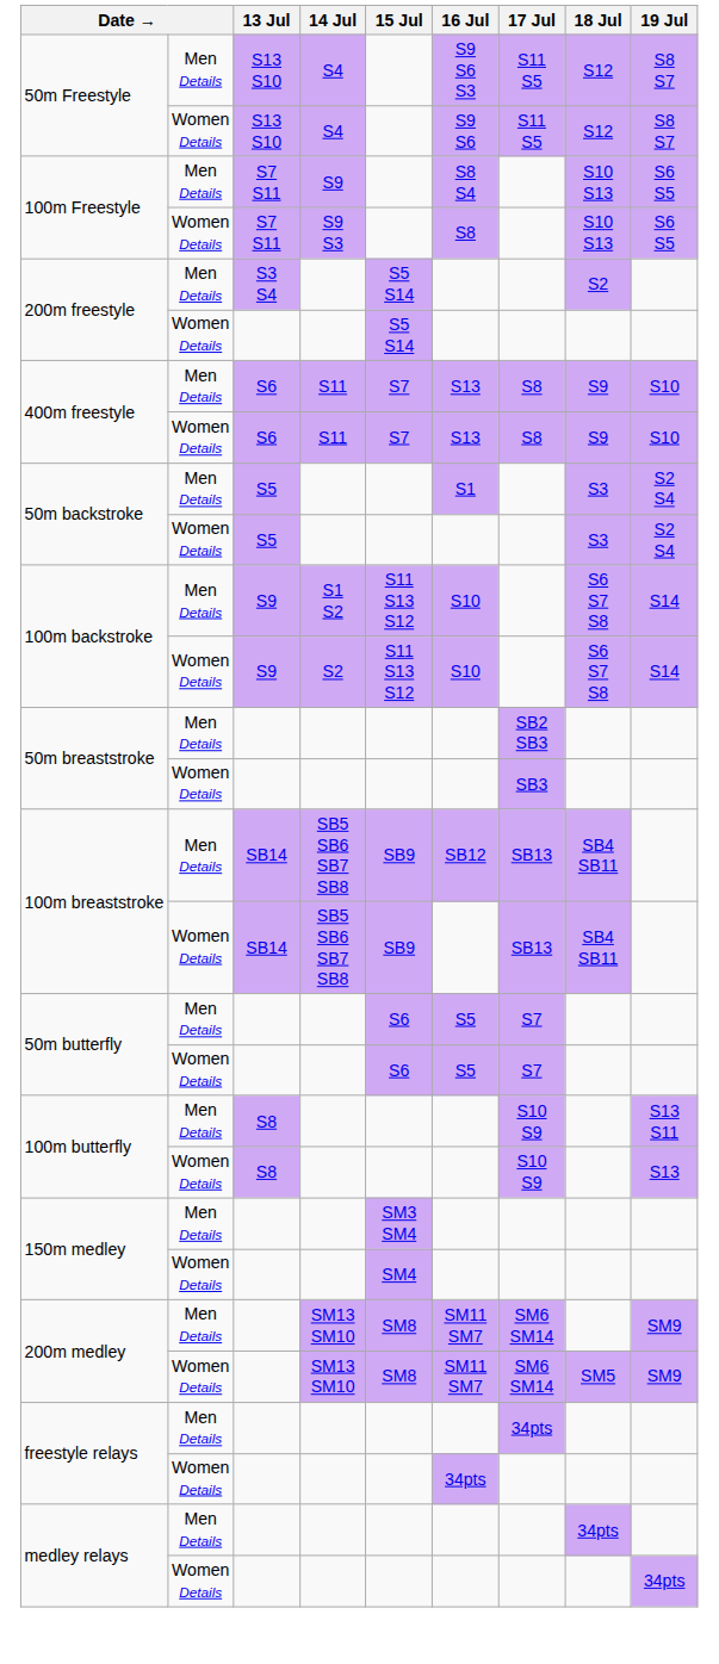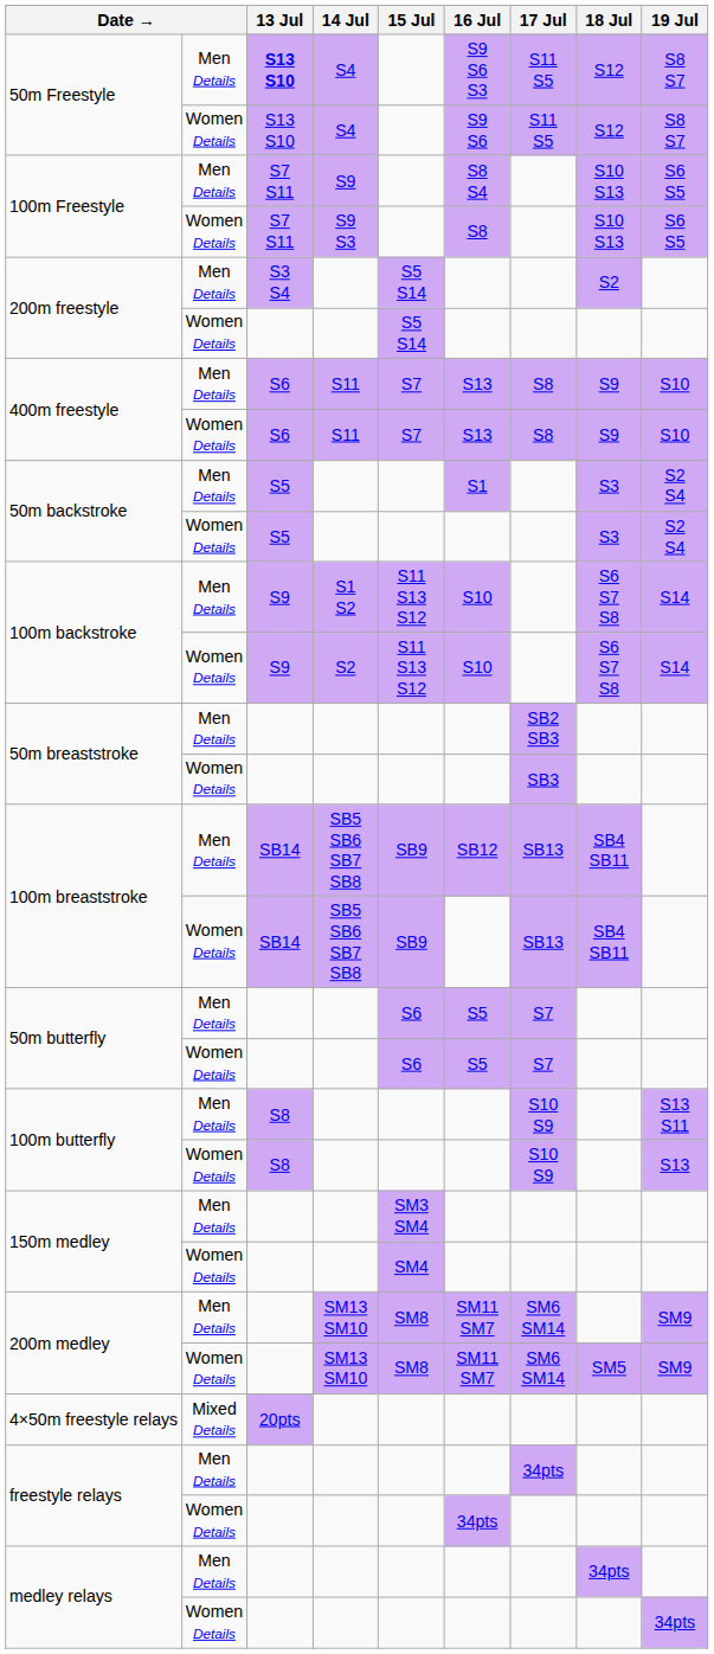 <table class="wikitable" style="margin:0.5em auto; font-size:90%; line-height:1.25em;">
 <tr align="center">
 <th colspan="2">Date →</th>
 <th width="50px">13 Jul</th>
 <th width="50px">14 Jul</th>
 <th width="50px">15 Jul</th>
 <th width="50px">16 Jul</th>
 <th width="50px">17 Jul</th>
 <th width="50px">18 Jul</th>
 <th width="50px">19 Jul</th>
 </tr>
 <tr align="center">
 <td align="left" rowspan="2">50m Freestyle</td>
 <td>Men<br><small><em><a href='#'>Details</a></em></small></td>
-<td bgcolor="#D0A9F5"><a href='#'>S13</a><br><a href='#'>S10</a></td>
+<td bgcolor="#D0A9F5"><strong><a href='#'>S13</a><br><a href='#'>S10</a></strong></td>
 <td bgcolor="#D0A9F5"><a href='#'>S4</a></td>
 <td></td>
 <td bgcolor="#D0A9F5"><a href='#'>S9</a><br><a href='#'>S6</a><br><a href='#'>S3</a></td>
 <td bgcolor="#D0A9F5"><a href='#'>S11</a><br><a href='#'>S5</a></td>
 <td bgcolor="#D0A9F5"><a href='#'>S12</a></td>
 <td bgcolor="#D0A9F5"><a href='#'>S8</a><br><a href='#'>S7</a></td>
 </tr>
 <tr align="center">
 <td>Women<br><small><em><a href='#'>Details</a></em></small></td>
 <td bgcolor="#D0A9F5"><a href='#'>S13</a><br><a href='#'>S10</a></td>
 <td bgcolor="#D0A9F5"><a href='#'>S4</a></td>
 <td></td>
 <td bgcolor="#D0A9F5"><a href='#'>S9</a><br><a href='#'>S6</a></td>
 <td bgcolor="#D0A9F5"><a href='#'>S11</a><br><a href='#'>S5</a></td>
 <td bgcolor="#D0A9F5"><a href='#'>S12</a></td>
 <td bgcolor="#D0A9F5"><a href='#'>S8</a><br><a href='#'>S7</a></td>
 </tr>
 <tr align="center">
 <td align="left" rowspan="2">100m Freestyle</td>
 <td>Men<br><small><em><a href='#'>Details</a></em></small></td>
 <td bgcolor="#D0A9F5"><a href='#'>S7</a><br><a href='#'>S11</a></td>
 <td bgcolor="#D0A9F5"><a href='#'>S9</a></td>
 <td></td>
 <td bgcolor="#D0A9F5"><a href='#'>S8</a><br><a href='#'>S4</a></td>
 <td></td>
 <td bgcolor="#D0A9F5"><a href='#'>S10</a><br><a href='#'>S13</a></td>
 <td bgcolor="#D0A9F5"><a href='#'>S6</a><br><a href='#'>S5</a></td>
 </tr>
 <tr align="center">
 <td>Women<br><small><em><a href='#'>Details</a></em></small></td>
 <td bgcolor="#D0A9F5"><a href='#'>S7</a><br><a href='#'>S11</a></td>
 <td bgcolor="#D0A9F5"><a href='#'>S9</a><br><a href='#'>S3</a></td>
 <td></td>
 <td bgcolor="#D0A9F5"><a href='#'>S8</a></td>
 <td></td>
 <td bgcolor="#D0A9F5"><a href='#'>S10</a><br><a href='#'>S13</a></td>
 <td bgcolor="#D0A9F5"><a href='#'>S6</a><br><a href='#'>S5</a></td>
 </tr>
 <tr align="center">
 <td align="left" rowspan="2">200m freestyle</td>
 <td>Men<br><small><em><a href='#'>Details</a></em></small></td>
 <td bgcolor="#D0A9F5"><a href='#'>S3</a><br><a href='#'>S4</a></td>
 <td></td>
 <td bgcolor="#D0A9F5"><a href='#'>S5</a><br><a href='#'>S14</a></td>
 <td></td>
 <td></td>
 <td bgcolor="#D0A9F5"><a href='#'>S2</a></td>
 <td></td>
 </tr>
 <tr align="center">
 <td>Women<br><small><em><a href='#'>Details</a></em></small></td>
 <td></td>
 <td></td>
 <td bgcolor="#D0A9F5"><a href='#'>S5</a><br><a href='#'>S14</a></td>
 <td></td>
 <td></td>
 <td></td>
 <td></td>
 </tr>
 <tr align="center">
 <td align="left" rowspan="2">400m freestyle</td>
 <td>Men<br><small><em><a href='#'>Details</a></em></small></td>
 <td bgcolor="#D0A9F5"><a href='#'>S6</a></td>
 <td bgcolor="#D0A9F5"><a href='#'>S11</a></td>
 <td bgcolor="#D0A9F5"><a href='#'>S7</a></td>
 <td bgcolor="#D0A9F5"><a href='#'>S13</a></td>
 <td bgcolor="#D0A9F5"><a href='#'>S8</a></td>
 <td bgcolor="#D0A9F5"><a href='#'>S9</a></td>
 <td bgcolor="#D0A9F5"><a href='#'>S10</a></td>
 </tr>
 <tr align="center">
 <td>Women<br><small><em><a href='#'>Details</a></em></small></td>
 <td bgcolor="#D0A9F5"><a href='#'>S6</a></td>
 <td bgcolor="#D0A9F5"><a href='#'>S11</a></td>
 <td bgcolor="#D0A9F5"><a href='#'>S7</a></td>
 <td bgcolor="#D0A9F5"><a href='#'>S13</a></td>
 <td bgcolor="#D0A9F5"><a href='#'>S8</a></td>
 <td bgcolor="#D0A9F5"><a href='#'>S9</a></td>
 <td bgcolor="#D0A9F5"><a href='#'>S10</a></td>
 </tr>
 <tr align="center">
 <td align="left" rowspan="2">50m backstroke</td>
 <td>Men<br><small><em><a href='#'>Details</a></em></small></td>
 <td bgcolor="#D0A9F5"><a href='#'>S5</a></td>
 <td></td>
 <td></td>
 <td bgcolor="#D0A9F5"><a href='#'>S1</a></td>
 <td></td>
 <td bgcolor="#D0A9F5"><a href='#'>S3</a></td>
 <td bgcolor="#D0A9F5"><a href='#'>S2</a><br><a href='#'>S4</a></td>
 </tr>
 <tr align="center">
 <td>Women<br><small><em><a href='#'>Details</a></em></small></td>
 <td bgcolor="#D0A9F5"><a href='#'>S5</a></td>
 <td></td>
 <td></td>
 <td></td>
 <td></td>
 <td bgcolor="#D0A9F5"><a href='#'>S3</a></td>
 <td bgcolor="#D0A9F5"><a href='#'>S2</a><br><a href='#'>S4</a></td>
 </tr>
 <tr align="center">
 <td align="left" rowspan="2">100m backstroke</td>
 <td>Men<br><small><em><a href='#'>Details</a></em></small></td>
 <td bgcolor="#D0A9F5"><a href='#'>S9</a></td>
 <td bgcolor="#D0A9F5"><a href='#'>S1</a><br><a href='#'>S2</a></td>
 <td bgcolor="#D0A9F5"><a href='#'>S11</a><br><a href='#'>S13</a><br><a href='#'>S12</a></td>
 <td bgcolor="#D0A9F5"><a href='#'>S10</a></td>
 <td></td>
 <td bgcolor="#D0A9F5"><a href='#'>S6</a><br><a href='#'>S7</a><br><a href='#'>S8</a></td>
 <td bgcolor="#D0A9F5"><a href='#'>S14</a></td>
 </tr>
 <tr align="center">
 <td>Women<br><small><em><a href='#'>Details</a></em></small></td>
 <td bgcolor="#D0A9F5"><a href='#'>S9</a></td>
 <td bgcolor="#D0A9F5"><a href='#'>S2</a></td>
 <td bgcolor="#D0A9F5"><a href='#'>S11</a><br><a href='#'>S13</a><br><a href='#'>S12</a></td>
 <td bgcolor="#D0A9F5"><a href='#'>S10</a></td>
 <td></td>
 <td bgcolor="#D0A9F5"><a href='#'>S6</a><br><a href='#'>S7</a><br><a href='#'>S8</a></td>
 <td bgcolor="#D0A9F5"><a href='#'>S14</a></td>
 </tr>
 <tr align="center">
 <td align="left" rowspan="2">50m breaststroke</td>
 <td>Men<br><small><em><a href='#'>Details</a></em></small></td>
 <td></td>
 <td></td>
 <td></td>
 <td></td>
 <td bgcolor="#D0A9F5"><a href='#'>SB2</a><br><a href='#'>SB3</a></td>
 <td></td>
 <td></td>
 </tr>
 <tr align="center">
 <td>Women<br><small><em><a href='#'>Details</a></em></small></td>
 <td></td>
 <td></td>
 <td></td>
 <td></td>
 <td bgcolor="#D0A9F5"><a href='#'>SB3</a></td>
 <td></td>
 <td></td>
 </tr>
 <tr align="center">
 <td align="left" rowspan="2">100m breaststroke</td>
 <td>Men<br><small><em><a href='#'>Details</a></em></small></td>
 <td bgcolor="#D0A9F5"><a href='#'>SB14</a></td>
 <td bgcolor="#D0A9F5"><a href='#'>SB5</a><br><a href='#'>SB6</a><br><a href='#'>SB7</a><br><a href='#'>SB8</a></td>
 <td bgcolor="#D0A9F5"><a href='#'>SB9</a></td>
 <td bgcolor="#D0A9F5"><a href='#'>SB12</a></td>
 <td bgcolor="#D0A9F5"><a href='#'>SB13</a></td>
 <td bgcolor="#D0A9F5"><a href='#'>SB4</a><br><a href='#'>SB11</a></td>
 <td></td>
 </tr>
 <tr align="center">
 <td>Women<br><small><em><a href='#'>Details</a></em></small></td>
 <td bgcolor="#D0A9F5"><a href='#'>SB14</a></td>
 <td bgcolor="#D0A9F5"><a href='#'>SB5</a><br><a href='#'>SB6</a><br><a href='#'>SB7</a><br><a href='#'>SB8</a></td>
 <td bgcolor="#D0A9F5"><a href='#'>SB9</a></td>
 <td></td>
 <td bgcolor="#D0A9F5"><a href='#'>SB13</a></td>
 <td bgcolor="#D0A9F5"><a href='#'>SB4</a><br><a href='#'>SB11</a></td>
 <td></td>
 </tr>
 <tr align="center">
 <td align="left" rowspan="2">50m butterfly</td>
 <td>Men<br><small><em><a href='#'>Details</a></em></small></td>
 <td></td>
 <td></td>
 <td bgcolor="#D0A9F5"><a href='#'>S6</a></td>
 <td bgcolor="#D0A9F5"><a href='#'>S5</a></td>
 <td bgcolor="#D0A9F5"><a href='#'>S7</a></td>
 <td></td>
 <td></td>
 </tr>
 <tr align="center">
 <td>Women<br><small><em><a href='#'>Details</a></em></small></td>
 <td></td>
 <td></td>
 <td bgcolor="#D0A9F5"><a href='#'>S6</a></td>
 <td bgcolor="#D0A9F5"><a href='#'>S5</a></td>
 <td bgcolor="#D0A9F5"><a href='#'>S7</a></td>
 <td></td>
 <td></td>
 </tr>
 <tr align="center">
 <td align="left" rowspan="2">100m butterfly</td>
 <td>Men<br><small><em><a href='#'>Details</a></em></small></td>
 <td bgcolor="#D0A9F5"><a href='#'>S8</a></td>
 <td></td>
 <td></td>
 <td></td>
 <td bgcolor="#D0A9F5"><a href='#'>S10</a><br><a href='#'>S9</a></td>
 <td></td>
 <td bgcolor="#D0A9F5"><a href='#'>S13</a><br><a href='#'>S11</a></td>
 </tr>
 <tr align="center">
 <td>Women<br><small><em><a href='#'>Details</a></em></small></td>
 <td bgcolor="#D0A9F5"><a href='#'>S8</a></td>
 <td></td>
 <td></td>
 <td></td>
 <td bgcolor="#D0A9F5"><a href='#'>S10</a><br><a href='#'>S9</a></td>
 <td></td>
 <td bgcolor="#D0A9F5"><a href='#'>S13</a></td>
 </tr>
 <tr align="center">
 <td align="left" rowspan="2">150m medley</td>
 <td>Men<br><small><em><a href='#'>Details</a></em></small></td>
 <td></td>
 <td></td>
 <td bgcolor="#D0A9F5"><a href='#'>SM3</a><br><a href='#'>SM4</a></td>
 <td></td>
 <td></td>
 <td></td>
 <td></td>
 </tr>
 <tr align="center">
 <td>Women<br><small><em><a href='#'>Details</a></em></small></td>
 <td></td>
 <td></td>
 <td bgcolor="#D0A9F5"><a href='#'>SM4</a></td>
 <td></td>
 <td></td>
 <td></td>
 <td></td>
 </tr>
 <tr align="center">
 <td align="left" rowspan="2">200m medley</td>
 <td>Men<br><small><em><a href='#'>Details</a></em></small></td>
 <td></td>
 <td bgcolor="#D0A9F5"><a href='#'>SM13</a><br><a href='#'>SM10</a></td>
 <td bgcolor="#D0A9F5"><a href='#'>SM8</a></td>
 <td bgcolor="#D0A9F5"><a href='#'>SM11</a><br><a href='#'>SM7</a></td>
 <td bgcolor="#D0A9F5"><a href='#'>SM6</a><br><a href='#'>SM14</a></td>
 <td></td>
 <td bgcolor="#D0A9F5"><a href='#'>SM9</a></td>
 </tr>
 <tr align="center">
 <td>Women<br><small><em><a href='#'>Details</a></em></small></td>
 <td></td>
 <td bgcolor="#D0A9F5"><a href='#'>SM13</a><br><a href='#'>SM10</a></td>
 <td bgcolor="#D0A9F5"><a href='#'>SM8</a></td>
 <td bgcolor="#D0A9F5"><a href='#'>SM11</a><br><a href='#'>SM7</a></td>
 <td bgcolor="#D0A9F5"><a href='#'>SM6</a><br><a href='#'>SM14</a></td>
 <td bgcolor="#D0A9F5"><a href='#'>SM5</a></td>
 <td bgcolor="#D0A9F5"><a href='#'>SM9</a></td>
 </tr>
 <tr align="center">
+<td align="left" rowspan="1">4×50m freestyle relays</td>
+<td>Mixed<br><small><em><a href='#'>Details</a></em></small></td>
+<td bgcolor="#D0A9F5"><a href='#'>20pts</a></td>
+<td></td>
+<td></td>
+<td></td>
+<td></td>
+<td></td>
+<td></td>
+</tr>
+<tr align="center">
 <td align="left" rowspan="2"> freestyle relays</td>
 <td>Men<br><small><em><a href='#'>Details</a></em></small></td>
 <td></td>
 <td></td>
 <td></td>
 <td></td>
 <td bgcolor="#D0A9F5"><a href='#'>34pts</a></td>
 <td></td>
 <td></td>
 </tr>
 <tr align="center">
 <td>Women<br><small><em><a href='#'>Details</a></em></small></td>
 <td></td>
 <td></td>
 <td></td>
 <td bgcolor="#D0A9F5"><a href='#'>34pts</a></td>
 <td></td>
 <td></td>
 <td></td>
 </tr>
 <tr align="center">
 <td align="left" rowspan="2"> medley relays</td>
 <td>Men<br><small><em><a href='#'>Details</a></em></small></td>
 <td></td>
 <td></td>
 <td></td>
 <td></td>
 <td></td>
 <td bgcolor="#D0A9F5"><a href='#'>34pts</a></td>
 <td></td>
 </tr>
 <tr align="center">
 <td>Women<br><small><em><a href='#'>Details</a></em></small></td>
 <td></td>
 <td></td>
 <td></td>
 <td></td>
 <td></td>
 <td></td>
 <td bgcolor="#D0A9F5"><a href='#'>34pts</a></td>
 </tr>
 </table>
